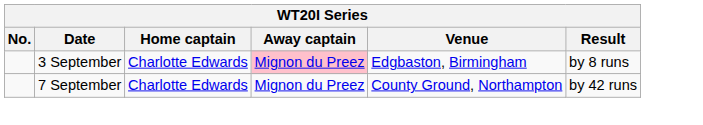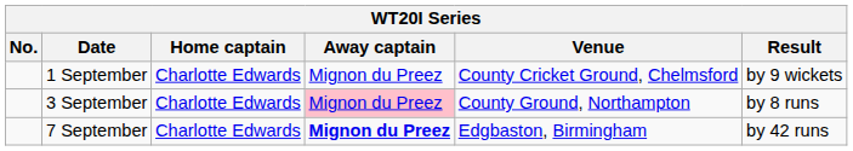 <table class="wikitable">
 <tr>
 <th colspan="6">WT20I Series</th>
 </tr>
 <tr>
 <th>No.</th>
 <th>Date</th>
 <th>Home captain</th>
 <th>Away captain</th>
 <th>Venue</th>
 <th>Result</th>
 </tr>
 <tr>
 <td></td>
+<td>1 September</td>
+<td><a href='#'>Charlotte Edwards</a></td>
+<td><a href='#'>Mignon du Preez</a></td>
+<td><a href='#'>County Cricket Ground</a>, <a href='#'>Chelmsford</a></td>
+<td> by 9 wickets</td>
+</tr>
+<tr>
+<td></td>
 <td>3 September</td>
 <td><a href='#'>Charlotte Edwards</a></td>
 <td style="background: pink;"><a href='#'>Mignon du Preez</a></td>
-<td><a href='#'>Edgbaston</a>, <a href='#'>Birmingham</a></td>
+<td><a href='#'>County Ground</a>, <a href='#'>Northampton</a></td>
 <td> by 8 runs</td>
 </tr>
 <tr>
 <td></td>
 <td>7 September</td>
 <td><a href='#'>Charlotte Edwards</a></td>
-<td><a href='#'>Mignon du Preez</a></td>
-<td><a href='#'>County Ground</a>, <a href='#'>Northampton</a></td>
+<td><strong><a href='#'>Mignon du Preez</a></strong></td>
+<td><a href='#'>Edgbaston</a>, <a href='#'>Birmingham</a></td>
 <td> by 42 runs</td>
 </tr>
 </table>
